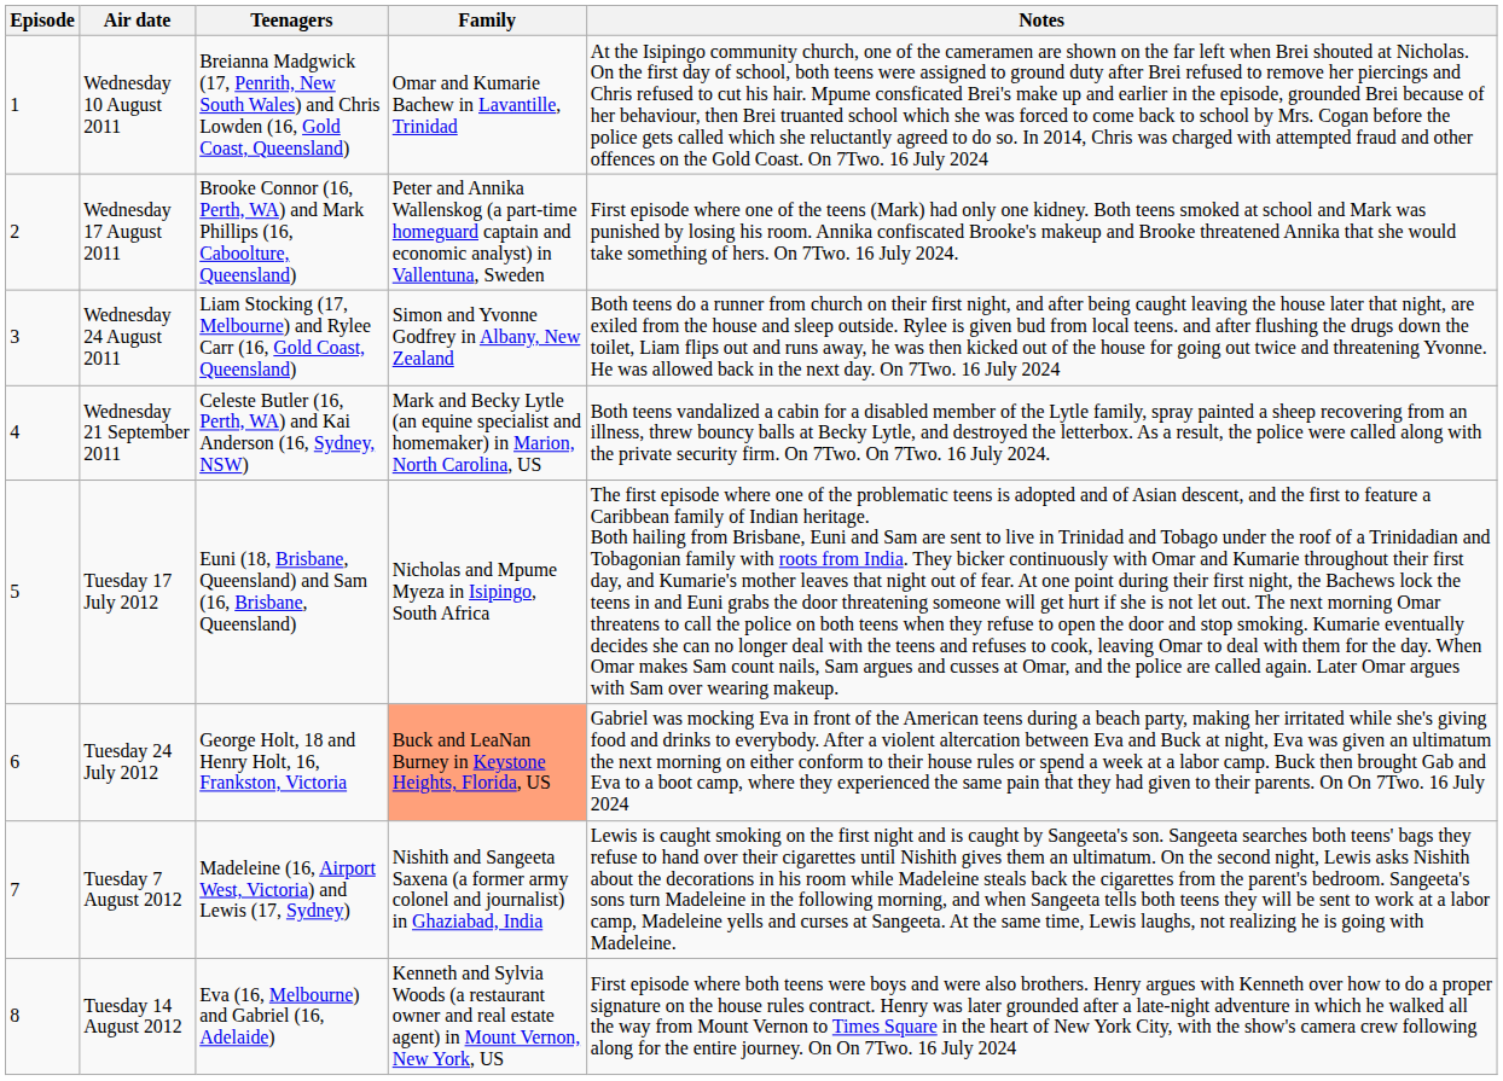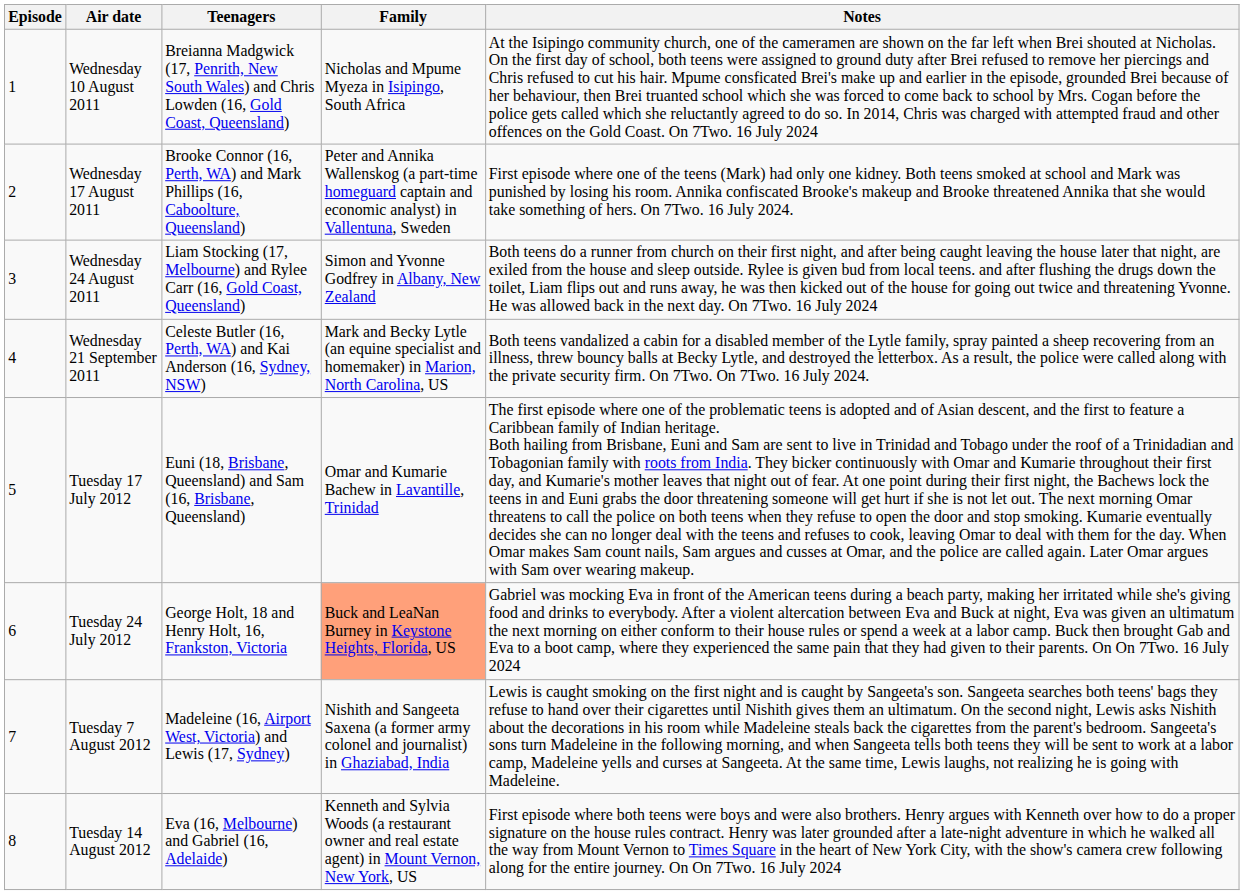 <table class="wikitable">
 <tr>
 <th>Episode</th>
 <th>Air date</th>
 <th>Teenagers</th>
 <th>Family</th>
 <th>Notes</th>
 </tr>
 <tr>
 <td>1</td>
 <td>Wednesday 10 August 2011</td>
 <td>Breianna Madgwick (17, <a href='#'>Penrith, New South Wales</a>) and Chris Lowden (16, <a href='#'>Gold Coast, Queensland</a>)</td>
-<td>Omar and Kumarie Bachew in <a href='#'>Lavantille</a>, <a href='#'>Trinidad</a></td>
+<td>Nicholas and Mpume Myeza in <a href='#'>Isipingo</a>, South Africa</td>
 <td>At the Isipingo community church, one of the cameramen are shown on the far left when Brei shouted at Nicholas. On the first day of school, both teens were assigned to ground duty after Brei refused to remove her piercings and Chris refused to cut his hair. Mpume consficated Brei's make up and earlier in the episode, grounded Brei because of her behaviour, then Brei truanted school which she was forced to come back to school by Mrs. Cogan before the police gets called which she reluctantly agreed to do so. In 2014, Chris was charged with attempted fraud and other offences on the Gold Coast. On 7Two. 16 July 2024</td>
 </tr>
 <tr>
 <td>2</td>
 <td>Wednesday 17 August 2011</td>
 <td>Brooke Connor (16, <a href='#'>Perth, WA</a>) and Mark Phillips (16, <a href='#'>Caboolture, Queensland</a>)</td>
 <td>Peter and Annika Wallenskog (a part-time <a href='#'>homeguard</a> captain and economic analyst) in <a href='#'>Vallentuna</a>, Sweden</td>
 <td>First episode where one of the teens (Mark) had only one kidney. Both teens smoked at school and Mark was punished by losing his room. Annika confiscated Brooke's makeup and Brooke threatened Annika that she would take something of hers. On 7Two. 16 July 2024.</td>
 </tr>
 <tr>
 <td>3</td>
 <td>Wednesday 24 August 2011</td>
 <td>Liam Stocking (17, <a href='#'>Melbourne</a>) and Rylee Carr (16, <a href='#'>Gold Coast, Queensland</a>)</td>
 <td>Simon and Yvonne Godfrey in <a href='#'>Albany, New Zealand</a></td>
 <td>Both teens do a runner from church on their first night, and after being caught leaving the house later that night, are exiled from the house and sleep outside. Rylee is given bud from local teens. and after flushing the drugs down the toilet, Liam flips out and runs away, he was then kicked out of the house for going out twice and threatening Yvonne. He was allowed back in the next day. On 7Two. 16 July 2024</td>
 </tr>
 <tr>
 <td>4</td>
 <td>Wednesday 21 September 2011</td>
 <td>Celeste Butler (16, <a href='#'>Perth, WA</a>) and Kai Anderson (16, <a href='#'>Sydney, NSW</a>)</td>
 <td>Mark and Becky Lytle (an equine specialist and homemaker) in <a href='#'>Marion, North Carolina</a>, US</td>
 <td>Both teens vandalized a cabin for a disabled member of the Lytle family, spray painted a sheep recovering from an illness, threw bouncy balls at Becky Lytle, and destroyed the letterbox. As a result, the police were called along with the private security firm. On 7Two. On 7Two. 16 July 2024.</td>
 </tr>
 <tr>
 <td>5</td>
 <td>Tuesday 17 July 2012</td>
 <td>Euni (18, <a href='#'>Brisbane</a>, Queensland) and Sam (16, <a href='#'>Brisbane</a>, Queensland)</td>
-<td>Nicholas and Mpume Myeza in <a href='#'>Isipingo</a>, South Africa</td>
+<td>Omar and Kumarie Bachew in <a href='#'>Lavantille</a>, <a href='#'>Trinidad</a></td>
 <td>The first episode where one of the problematic teens is adopted and of Asian descent, and the first to feature a Caribbean family of Indian heritage.<br>Both hailing from Brisbane, Euni and Sam are sent to live in Trinidad and Tobago under the roof of a Trinidadian and Tobagonian family with <a href='#'>roots from India</a>. They bicker continuously with Omar and Kumarie throughout their first day, and Kumarie's mother leaves that night out of fear. At one point during their first night, the Bachews lock the teens in and Euni grabs the door threatening someone will get hurt if she is not let out. The next morning Omar threatens to call the police on both teens when they refuse to open the door and stop smoking. Kumarie eventually decides she can no longer deal with the teens and refuses to cook, leaving Omar to deal with them for the day. When Omar makes Sam count nails, Sam argues and cusses at Omar, and the police are called again. Later Omar argues with Sam over wearing makeup.</td>
 </tr>
 <tr>
 <td>6</td>
 <td>Tuesday 24 July 2012</td>
 <td>George Holt, 18 and Henry Holt, 16, <a href='#'>Frankston, Victoria</a></td>
 <td style="background: lightsalmon;">Buck and LeaNan Burney in <a href='#'>Keystone Heights, Florida</a>, US</td>
 <td>Gabriel was mocking Eva in front of the American teens during a beach party, making her irritated while she's giving food and drinks to everybody. After a violent altercation between Eva and Buck at night, Eva was given an ultimatum the next morning on either conform to their house rules or spend a week at a labor camp. Buck then brought Gab and Eva to a boot camp, where they experienced the same pain that they had given to their parents. On On 7Two. 16 July 2024</td>
 </tr>
 <tr>
 <td>7</td>
 <td>Tuesday 7 August 2012</td>
 <td>Madeleine (16, <a href='#'>Airport West, Victoria</a>) and Lewis (17, <a href='#'>Sydney</a>)</td>
 <td>Nishith and Sangeeta Saxena (a former army colonel and journalist) in <a href='#'>Ghaziabad, India</a></td>
 <td>Lewis is caught smoking on the first night and is caught by Sangeeta's son. Sangeeta searches both teens' bags they refuse to hand over their cigarettes until Nishith gives them an ultimatum. On the second night, Lewis asks Nishith about the decorations in his room while Madeleine steals back the cigarettes from the parent's bedroom. Sangeeta's sons turn Madeleine in the following morning, and when Sangeeta tells both teens they will be sent to work at a labor camp, Madeleine yells and curses at Sangeeta. At the same time, Lewis laughs, not realizing he is going with Madeleine.</td>
 </tr>
 <tr On 7Two. 16 July 2024>
 <td>8</td>
 <td>Tuesday 14 August 2012</td>
 <td>Eva (16, <a href='#'>Melbourne</a>) and Gabriel (16, <a href='#'>Adelaide</a>)</td>
 <td>Kenneth and Sylvia Woods (a restaurant owner and real estate agent) in <a href='#'>Mount Vernon, New York</a>, US</td>
 <td>First episode where both teens were boys and were also brothers. Henry argues with Kenneth over how to do a proper signature on the house rules contract. Henry was later grounded after a late-night adventure in which he walked all the way from Mount Vernon to <a href='#'>Times Square</a> in the heart of New York City, with the show's camera crew following along for the entire journey. On On 7Two. 16 July 2024</td>
 </tr>
 </table>
